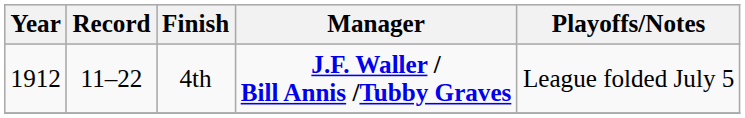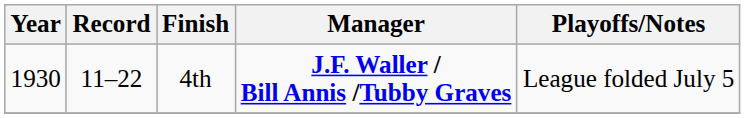 <table class="wikitable" style="text-align:center">
 <tr>
 <th>Year</th>
 <th>Record</th>
 <th>Finish</th>
 <th>Manager</th>
 <th>Playoffs/Notes</th>
 </tr>
 <tr>
-<td>1912</td>
+<td>1930</td>
 <td>11–22</td>
 <td>4th</td>
 <td><strong><a href='#'>J.F. Waller</a> /<br> <a href='#'>Bill Annis</a> /<a href='#'>Tubby Graves</a></strong></td>
 <td>League folded July 5</td>
 </tr>
 <tr>
 </tr>
 </table>
